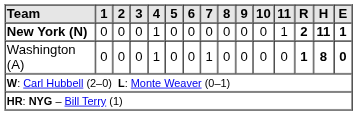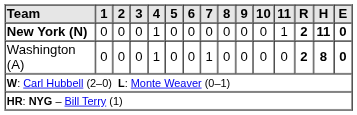 <table border=1 cellspacing=0 width=425 style="margin-left:3em;">
 <tr style="text-align:center; background-color:#e6e6e6;">
 <th align=left width=125>Team</th>
 <th width=25>1</th>
 <th width=25>2</th>
 <th width=25>3</th>
 <th width=25>4</th>
 <th width=25>5</th>
 <th width=25>6</th>
 <th width=25>7</th>
 <th width=25>8</th>
 <th width=25>9</th>
 <th width=25>10</th>
 <th width=25>11</th>
 <th width=25>R</th>
 <th width=25>H</th>
 <th width=25>E</th>
 </tr>
 <tr style="text-align:center;">
 <td align=left><strong>New York (N)</strong></td>
 <td>0</td>
 <td>0</td>
 <td>0</td>
 <td>1</td>
 <td>0</td>
 <td>0</td>
 <td>0</td>
 <td>0</td>
 <td>0</td>
 <td>0</td>
 <td>1</td>
 <td><strong>2</strong></td>
 <td><strong>11</strong></td>
-<td><strong>1</strong></td>
+<td><strong>0</strong></td>
 </tr>
 <tr style="text-align:center;">
 <td align=left>Washington (A)</td>
 <td>0</td>
 <td>0</td>
 <td>0</td>
 <td>1</td>
 <td>0</td>
 <td>0</td>
 <td>1</td>
 <td>0</td>
 <td>0</td>
 <td>0</td>
 <td>0</td>
-<td><strong>1</strong></td>
+<td><strong>2</strong></td>
 <td><strong>8</strong></td>
 <td><strong>0</strong></td>
 </tr>
 <tr style="text-align:left;">
 <td colspan=15><small><strong>W</strong>: <a href='#'>Carl Hubbell</a> (2–0)  <strong>L</strong>: <a href='#'>Monte Weaver</a> (0–1)</small></td>
 </tr>
 <tr style="text-align:left;">
 <td colspan=15><small><strong>HR</strong>: <strong>NYG</strong> – <a href='#'>Bill Terry</a> (1) </small></td>
 </tr>
 </table>
